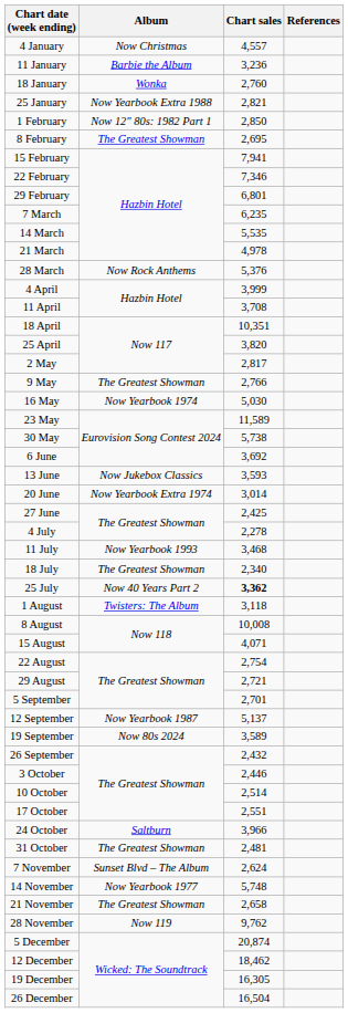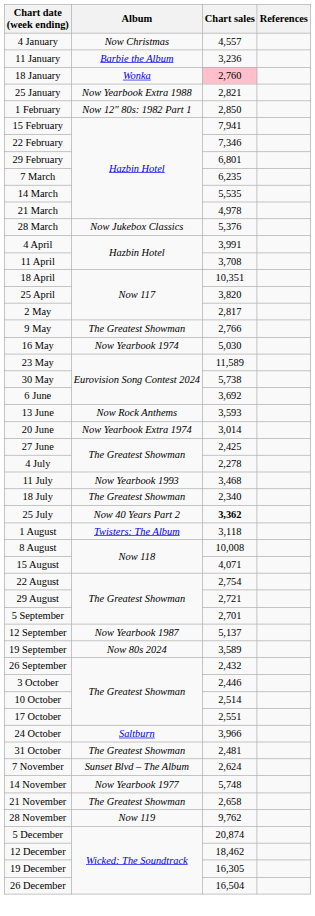 <table class="wikitable" style="font-size:97%; text-align:center;">
 <tr>
 <th>Chart date<br>(week ending)</th>
 <th>Album</th>
 <th>Chart sales</th>
 <th>References</th>
 </tr>
 <tr>
 <td>4 January</td>
 <td><em>Now Christmas</em></td>
 <td>4,557</td>
 <td></td>
 </tr>
 <tr>
 <td>11 January</td>
 <td><em><a href='#'>Barbie the Album</a></em></td>
 <td>3,236</td>
 <td></td>
 </tr>
 <tr>
 <td>18 January</td>
 <td><em><a href='#'>Wonka</a></em></td>
-<td>2,760</td>
+<td style="background: pink;">2,760</td>
 <td></td>
 </tr>
 <tr>
 <td>25 January</td>
 <td><em>Now Yearbook Extra 1988</em></td>
 <td>2,821</td>
 <td></td>
 </tr>
 <tr>
 <td>1 February</td>
 <td><em>Now 12" 80s: 1982 Part 1</em></td>
 <td>2,850</td>
-<td></td>
-</tr>
-<tr>
-<td>8 February</td>
-<td><em><a href='#'>The Greatest Showman</a></em></td>
-<td>2,695</td>
 <td></td>
 </tr>
 <tr>
 <td>15 February</td>
 <td rowspan=6><em><a href='#'>Hazbin Hotel</a></em></td>
 <td>7,941</td>
 <td></td>
 </tr>
 <tr>
 <td>22 February</td>
 <td>7,346</td>
 <td></td>
 </tr>
 <tr>
 <td>29 February</td>
 <td>6,801</td>
 <td></td>
 </tr>
 <tr>
 <td>7 March</td>
 <td>6,235</td>
 <td></td>
 </tr>
 <tr>
 <td>14 March</td>
 <td>5,535</td>
 <td></td>
 </tr>
 <tr>
 <td>21 March</td>
 <td>4,978</td>
 <td></td>
 </tr>
 <tr>
 <td>28 March</td>
-<td><em>Now Rock Anthems</em></td>
+<td><em>Now Jukebox Classics</em></td>
 <td>5,376</td>
 <td></td>
 </tr>
 <tr>
 <td>4 April</td>
 <td rowspan=2><em>Hazbin Hotel</em></td>
-<td>3,999</td>
+<td>3,991</td>
 <td></td>
 </tr>
 <tr>
 <td>11 April</td>
 <td>3,708</td>
 <td></td>
 </tr>
 <tr>
 <td>18 April</td>
 <td rowspan=3><em>Now 117</em></td>
 <td>10,351</td>
 <td></td>
 </tr>
 <tr>
 <td>25 April</td>
 <td>3,820</td>
 <td></td>
 </tr>
 <tr>
 <td>2 May</td>
 <td>2,817</td>
 <td></td>
 </tr>
 <tr>
 <td>9 May</td>
 <td><em>The Greatest Showman</em></td>
 <td>2,766</td>
 <td></td>
 </tr>
 <tr>
 <td>16 May</td>
 <td><em>Now Yearbook 1974</em></td>
 <td>5,030</td>
 <td></td>
 </tr>
 <tr>
 <td>23 May</td>
 <td rowspan=3><em>Eurovision Song Contest 2024</em></td>
 <td>11,589</td>
 <td></td>
 </tr>
 <tr>
 <td>30 May</td>
 <td>5,738</td>
 <td></td>
 </tr>
 <tr>
 <td>6 June</td>
 <td>3,692</td>
 <td></td>
 </tr>
 <tr>
 <td>13 June</td>
-<td><em>Now Jukebox Classics</em></td>
+<td><em>Now Rock Anthems</em></td>
 <td>3,593</td>
 <td></td>
 </tr>
 <tr>
 <td>20 June</td>
 <td><em>Now Yearbook Extra 1974</em></td>
 <td>3,014</td>
 <td></td>
 </tr>
 <tr>
 <td>27 June</td>
 <td rowspan=2><em>The Greatest Showman</em></td>
 <td>2,425</td>
 <td></td>
 </tr>
 <tr>
 <td>4 July</td>
 <td>2,278</td>
 <td></td>
 </tr>
 <tr>
 <td>11 July</td>
 <td><em>Now Yearbook 1993</em></td>
 <td>3,468</td>
 <td></td>
 </tr>
 <tr>
 <td>18 July</td>
 <td><em>The Greatest Showman</em></td>
 <td>2,340</td>
 <td></td>
 </tr>
 <tr>
 <td>25 July</td>
 <td><em>Now 40 Years Part 2</em></td>
 <td><strong>3,362</strong></td>
 <td></td>
 </tr>
 <tr>
 <td>1 August</td>
 <td><em><a href='#'>Twisters: The Album</a></em></td>
 <td>3,118</td>
 <td></td>
 </tr>
 <tr>
 <td>8 August</td>
 <td rowspan=2><em>Now 118</em></td>
 <td>10,008</td>
 <td></td>
 </tr>
 <tr>
 <td>15 August</td>
 <td>4,071</td>
 <td></td>
 </tr>
 <tr>
 <td>22 August</td>
 <td rowspan=3><em>The Greatest Showman</em></td>
 <td>2,754</td>
 <td></td>
 </tr>
 <tr>
 <td>29 August</td>
 <td>2,721</td>
 <td></td>
 </tr>
 <tr>
 <td>5 September</td>
 <td>2,701</td>
 <td></td>
 </tr>
 <tr>
 <td>12 September</td>
 <td><em>Now Yearbook 1987</em></td>
 <td>5,137</td>
 <td></td>
 </tr>
 <tr>
 <td>19 September</td>
 <td><em>Now 80s 2024</em></td>
 <td>3,589</td>
 <td></td>
 </tr>
 <tr>
 <td>26 September</td>
 <td rowspan=4><em>The Greatest Showman</em></td>
 <td>2,432</td>
 <td></td>
 </tr>
 <tr>
 <td>3 October</td>
 <td>2,446</td>
 <td></td>
 </tr>
 <tr>
 <td>10 October</td>
 <td>2,514</td>
 <td></td>
 </tr>
 <tr>
 <td>17 October</td>
 <td>2,551</td>
 <td></td>
 </tr>
 <tr>
 <td>24 October</td>
 <td><em><a href='#'>Saltburn</a></em></td>
 <td>3,966</td>
 <td></td>
 </tr>
 <tr>
 <td>31 October</td>
 <td><em>The Greatest Showman</em></td>
 <td>2,481</td>
 <td></td>
 </tr>
 <tr>
 <td>7 November</td>
 <td><em>Sunset Blvd – The Album</em></td>
 <td>2,624</td>
 <td></td>
 </tr>
 <tr>
 <td>14 November</td>
 <td><em>Now Yearbook 1977</em></td>
 <td>5,748</td>
 <td></td>
 </tr>
 <tr>
 <td>21 November</td>
 <td><em>The Greatest Showman</em></td>
 <td>2,658</td>
 <td></td>
 </tr>
 <tr>
 <td>28 November</td>
 <td><em>Now 119</em></td>
 <td>9,762</td>
 <td></td>
 </tr>
 <tr>
 <td>5 December</td>
 <td rowspan=4><em><a href='#'>Wicked: The Soundtrack</a></em></td>
 <td>20,874</td>
 <td></td>
 </tr>
 <tr>
 <td>12 December</td>
 <td>18,462</td>
 <td></td>
 </tr>
 <tr>
 <td>19 December</td>
 <td>16,305</td>
 <td></td>
 </tr>
 <tr>
 <td>26 December</td>
 <td>16,504</td>
 <td></td>
 </tr>
 </table>
